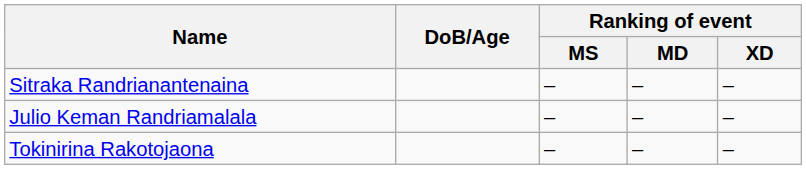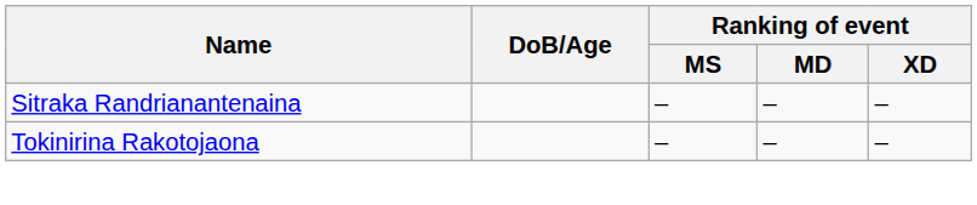 <table class="wikitable" style="width:600px; font-size:95%;">
 <tr>
 <th rowspan="2" align="left">Name</th>
 <th rowspan="2" align="left">DoB/Age</th>
 <th colspan="3" align="center">Ranking of event</th>
 </tr>
 <tr>
 <th align="center">MS</th>
 <th>MD</th>
 <th align="center">XD</th>
 </tr>
 <tr>
 <td><a href='#'>Sitraka Randrianantenaina</a></td>
 <td></td>
 <td>–</td>
 <td>–</td>
 <td>–</td>
 </tr>
 <tr>
-<td><a href='#'>Julio Keman Randriamalala</a></td>
-<td></td>
-<td>–</td>
-<td>–</td>
-<td>–</td>
-</tr>
-<tr>
 <td><a href='#'>Tokinirina Rakotojaona</a></td>
 <td></td>
 <td>–</td>
 <td>–</td>
 <td>–</td>
 </tr>
 </table>
